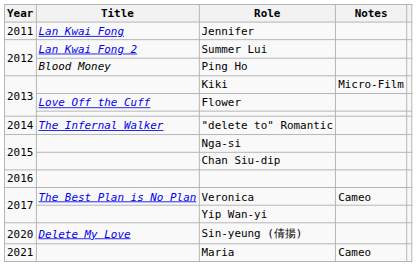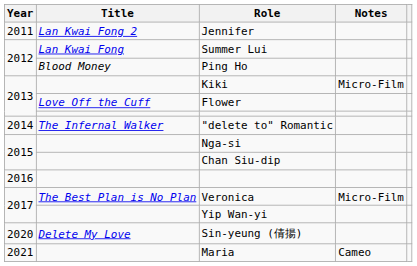 <table class="wikitable sortable plainrowheaders">
 <tr>
 <th scope="col">Year</th>
 <th scope="col">Title</th>
 <th scope="col">Role</th>
 <th scope="col">Notes</th>
 <th scope="col" class="unsortable"></th>
 </tr>
 <tr>
 <td>2011</td>
-<td><em><a href='#'>Lan Kwai Fong</a></em></td>
+<td><em><a href='#'>Lan Kwai Fong 2</a></em></td>
 <td>Jennifer</td>
 <td></td>
 <td></td>
 </tr>
 <tr>
 <td rowspan="2">2012</td>
-<td><em><a href='#'>Lan Kwai Fong 2</a></em></td>
+<td><em><a href='#'>Lan Kwai Fong</a></em></td>
 <td>Summer Lui</td>
 <td></td>
 <td></td>
 </tr>
 <tr>
 <td><em>Blood Money</em></td>
 <td>Ping Ho</td>
 <td></td>
 <td></td>
 </tr>
 <tr>
 <td rowspan="3">2013</td>
 <td><em></em></td>
 <td>Kiki</td>
 <td>Micro-Film</td>
 <td></td>
 </tr>
 <tr>
 <td><em><a href='#'>Love Off the Cuff</a></em></td>
 <td>Flower</td>
 <td></td>
 <td></td>
 </tr>
 <tr>
 <td><em></em></td>
 <td></td>
 <td></td>
 <td></td>
 </tr>
 <tr>
 <td>2014</td>
 <td><em><a href='#'>The Infernal Walker</a></em></td>
 <td>"delete to" Romantic</td>
 <td></td>
 <td></td>
 </tr>
 <tr>
 <td rowspan=2>2015</td>
 <td><em></em></td>
 <td>Nga-si</td>
 <td></td>
 <td></td>
 </tr>
 <tr>
 <td><em></em></td>
 <td>Chan Siu-dip</td>
 <td></td>
 <td></td>
 </tr>
 <tr>
 <td>2016</td>
 <td><em></em></td>
 <td></td>
 <td></td>
 <td></td>
 </tr>
 <tr>
 <td rowspan=2>2017</td>
 <td><em><a href='#'>The Best Plan is No Plan</a></em></td>
 <td>Veronica</td>
-<td>Cameo</td>
+<td>Micro-Film</td>
 <td></td>
 </tr>
 <tr>
 <td><em></em></td>
 <td>Yip Wan-yi</td>
 <td></td>
 <td></td>
 </tr>
 <tr>
 <td>2020</td>
 <td><em><a href='#'>Delete My Love</a></em></td>
 <td>Sin-yeung (倩揚)</td>
 <td></td>
 <td></td>
 </tr>
 <tr>
 <td>2021</td>
 <td><em></em></td>
 <td>Maria</td>
 <td>Cameo</td>
 <td></td>
 </tr>
 </table>
